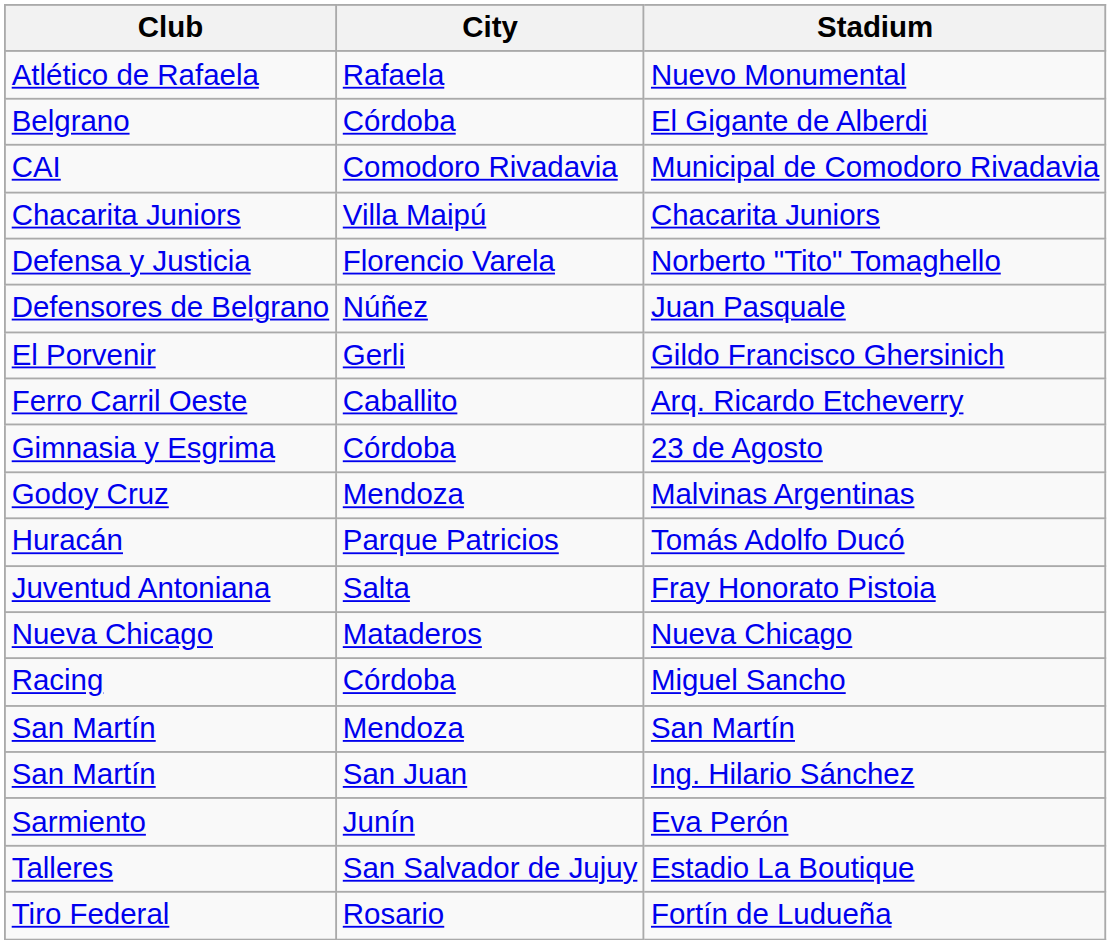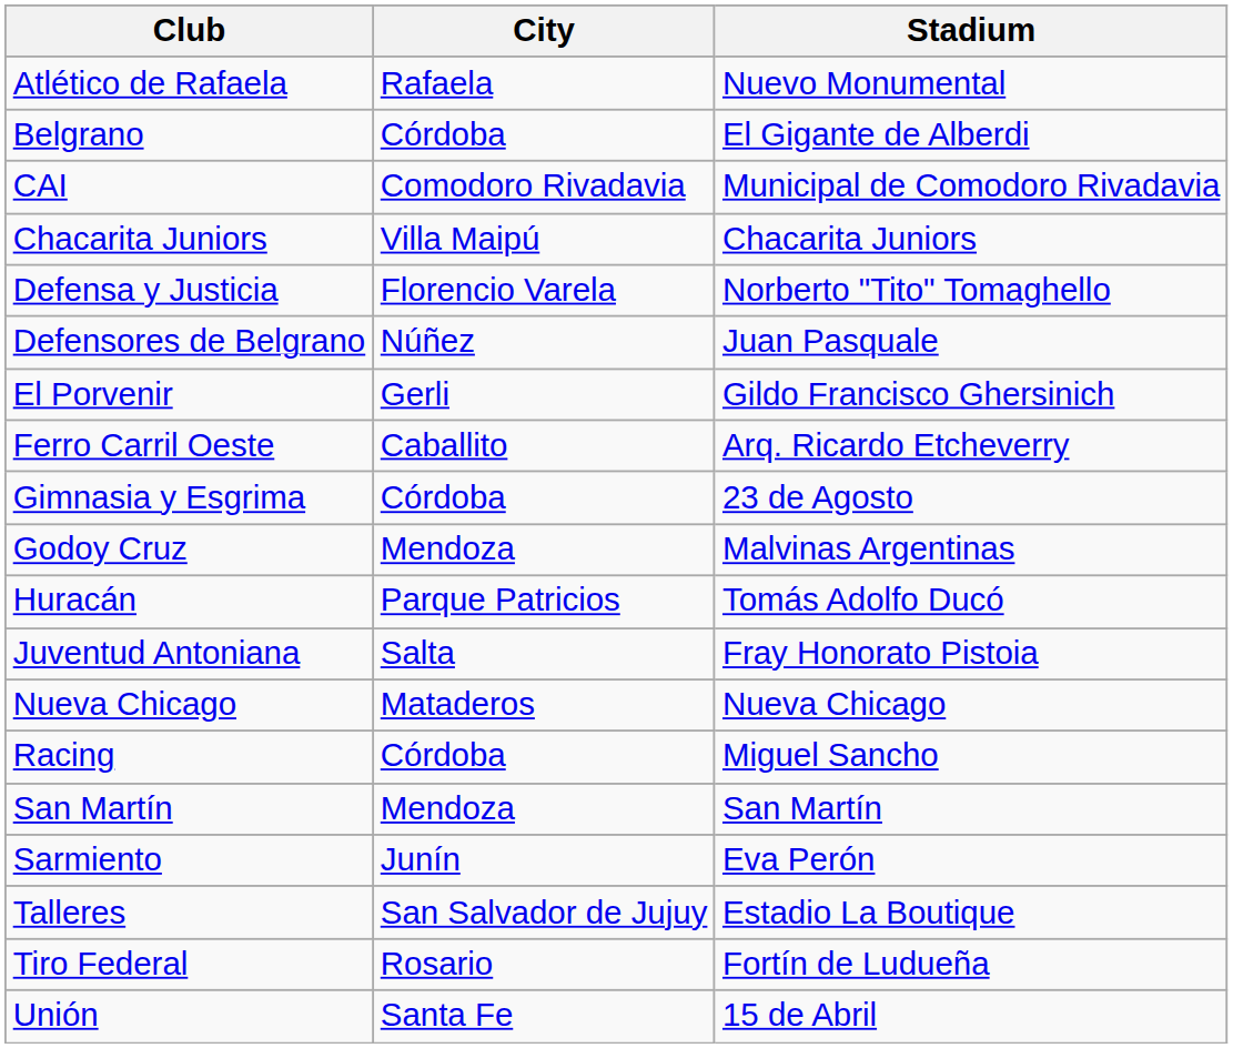 <table class="wikitable sortable">
 <tr>
 <th>Club</th>
 <th>City</th>
 <th>Stadium</th>
 </tr>
 <tr>
 <td><a href='#'>Atlético de Rafaela</a></td>
 <td><a href='#'>Rafaela</a></td>
 <td><a href='#'>Nuevo Monumental</a></td>
 </tr>
 <tr>
 <td><a href='#'>Belgrano</a></td>
 <td><a href='#'>Córdoba</a></td>
 <td><a href='#'>El Gigante de Alberdi</a></td>
 </tr>
 <tr>
 <td><a href='#'>CAI</a></td>
 <td><a href='#'>Comodoro Rivadavia</a></td>
 <td><a href='#'>Municipal de Comodoro Rivadavia</a></td>
 </tr>
 <tr>
 <td><a href='#'>Chacarita Juniors</a></td>
 <td><a href='#'>Villa Maipú</a></td>
 <td><a href='#'>Chacarita Juniors</a></td>
 </tr>
 <tr>
 <td><a href='#'>Defensa y Justicia</a></td>
 <td><a href='#'>Florencio Varela</a></td>
 <td><a href='#'>Norberto "Tito" Tomaghello</a></td>
 </tr>
 <tr>
 <td><a href='#'>Defensores de Belgrano</a></td>
 <td><a href='#'>Núñez</a></td>
 <td><a href='#'>Juan Pasquale</a></td>
 </tr>
 <tr>
 <td><a href='#'>El Porvenir</a></td>
 <td><a href='#'>Gerli</a></td>
 <td><a href='#'>Gildo Francisco Ghersinich</a></td>
 </tr>
 <tr>
 <td><a href='#'>Ferro Carril Oeste</a></td>
 <td><a href='#'>Caballito</a></td>
 <td><a href='#'>Arq. Ricardo Etcheverry</a></td>
 </tr>
 <tr>
 <td><a href='#'>Gimnasia y Esgrima</a></td>
 <td><a href='#'>Córdoba</a></td>
 <td><a href='#'>23 de Agosto</a></td>
 </tr>
 <tr>
 <td><a href='#'>Godoy Cruz</a></td>
 <td><a href='#'>Mendoza</a></td>
 <td><a href='#'>Malvinas Argentinas</a></td>
 </tr>
 <tr>
 <td><a href='#'>Huracán</a></td>
 <td><a href='#'>Parque Patricios</a></td>
 <td><a href='#'>Tomás Adolfo Ducó</a></td>
 </tr>
 <tr>
 <td><a href='#'>Juventud Antoniana</a></td>
 <td><a href='#'>Salta</a></td>
 <td><a href='#'>Fray Honorato Pistoia</a></td>
 </tr>
 <tr>
 <td><a href='#'>Nueva Chicago</a></td>
 <td><a href='#'>Mataderos</a></td>
 <td><a href='#'>Nueva Chicago</a></td>
 </tr>
 <tr>
 <td><a href='#'>Racing</a></td>
 <td><a href='#'>Córdoba</a></td>
 <td><a href='#'>Miguel Sancho</a></td>
 </tr>
 <tr>
 <td><a href='#'>San Martín</a></td>
 <td><a href='#'>Mendoza</a></td>
 <td><a href='#'>San Martín</a></td>
 </tr>
 <tr>
-<td><a href='#'>San Martín</a></td>
-<td><a href='#'>San Juan</a></td>
-<td><a href='#'>Ing. Hilario Sánchez</a></td>
-</tr>
-<tr>
 <td><a href='#'>Sarmiento</a></td>
 <td><a href='#'>Junín</a></td>
 <td><a href='#'>Eva Perón</a></td>
 </tr>
 <tr>
 <td><a href='#'>Talleres</a></td>
 <td><a href='#'>San Salvador de Jujuy</a></td>
 <td><a href='#'>Estadio La Boutique</a></td>
 </tr>
 <tr>
 <td><a href='#'>Tiro Federal</a></td>
 <td><a href='#'>Rosario</a></td>
 <td><a href='#'>Fortín de Ludueña</a></td>
 </tr>
+<tr>
+<td><a href='#'>Unión</a></td>
+<td><a href='#'>Santa Fe</a></td>
+<td><a href='#'>15 de Abril</a></td>
+</tr>
 </table>
